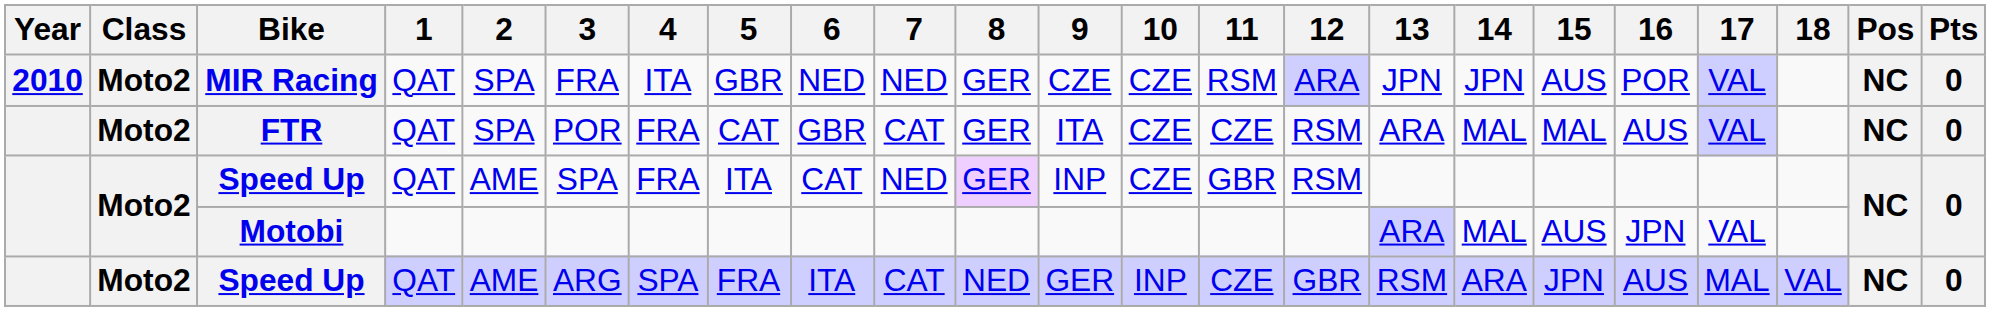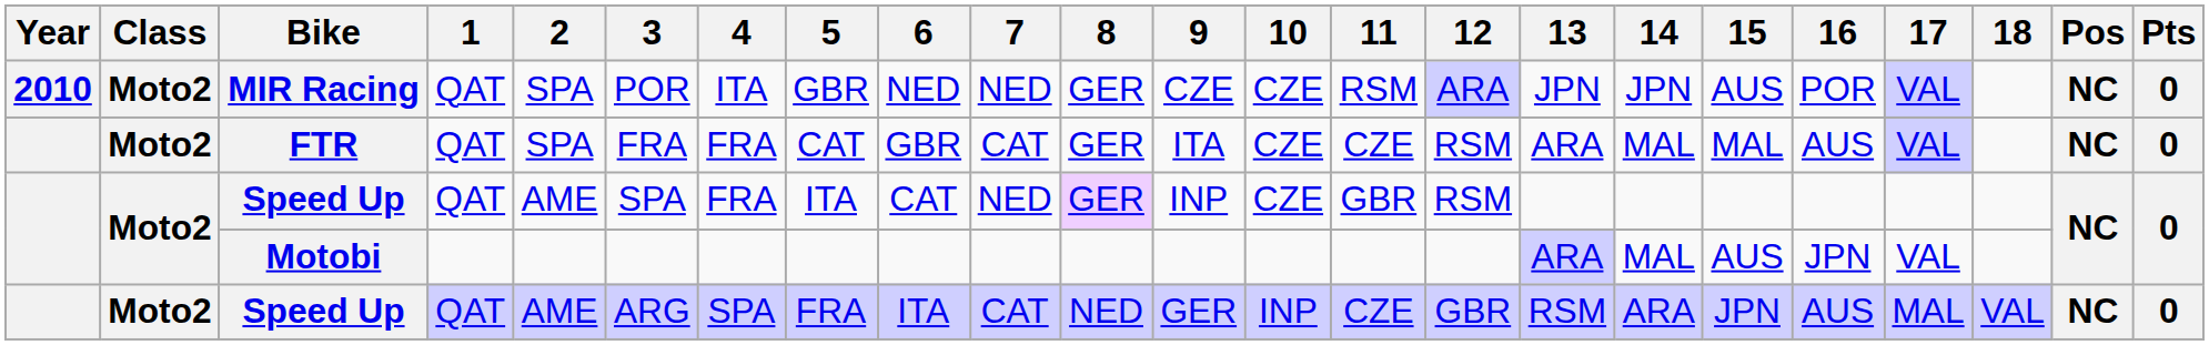 <table class="wikitable" style="text-align:center">
 <tr>
 <th>Year</th>
 <th>Class</th>
 <th>Bike</th>
 <th>1</th>
 <th>2</th>
 <th>3</th>
 <th>4</th>
 <th>5</th>
 <th>6</th>
 <th>7</th>
 <th>8</th>
 <th>9</th>
 <th>10</th>
 <th>11</th>
 <th>12</th>
 <th>13</th>
 <th>14</th>
 <th>15</th>
 <th>16</th>
 <th>17</th>
 <th>18</th>
 <th>Pos</th>
 <th>Pts</th>
 </tr>
 <tr>
 <th><a href='#'>2010</a></th>
 <th>Moto2</th>
 <th><a href='#'>MIR Racing</a></th>
 <td><a href='#'>QAT</a></td>
 <td><a href='#'>SPA</a></td>
-<td><a href='#'>FRA</a></td>
+<td><a href='#'>POR</a></td>
 <td><a href='#'>ITA</a></td>
 <td><a href='#'>GBR</a></td>
 <td><a href='#'>NED</a></td>
 <td><a href='#'>NED</a></td>
 <td><a href='#'>GER</a></td>
 <td><a href='#'>CZE</a></td>
 <td><a href='#'>CZE</a></td>
 <td><a href='#'>RSM</a></td>
 <td style="background:#CFCFFF;"><a href='#'>ARA</a><br></td>
 <td><a href='#'>JPN</a></td>
 <td><a href='#'>JPN</a></td>
 <td><a href='#'>AUS</a></td>
 <td><a href='#'>POR</a></td>
 <td style="background:#CFCFFF;"><a href='#'>VAL</a><br></td>
 <td></td>
 <th>NC</th>
 <th>0</th>
 </tr>
 <tr>
 <th></th>
 <th>Moto2</th>
 <th><a href='#'>FTR</a></th>
 <td><a href='#'>QAT</a></td>
 <td><a href='#'>SPA</a></td>
-<td><a href='#'>POR</a></td>
+<td><a href='#'>FRA</a></td>
 <td><a href='#'>FRA</a></td>
 <td><a href='#'>CAT</a></td>
 <td><a href='#'>GBR</a></td>
 <td><a href='#'>CAT</a></td>
 <td><a href='#'>GER</a></td>
 <td><a href='#'>ITA</a></td>
 <td><a href='#'>CZE</a></td>
 <td><a href='#'>CZE</a></td>
 <td><a href='#'>RSM</a></td>
 <td><a href='#'>ARA</a></td>
 <td><a href='#'>MAL</a></td>
 <td><a href='#'>MAL</a></td>
 <td><a href='#'>AUS</a></td>
 <td style="background:#CFCFFF;"><a href='#'>VAL</a><br></td>
 <td></td>
 <th>NC</th>
 <th>0</th>
 </tr>
 <tr>
 <th rowspan=2></th>
 <th rowspan=2>Moto2</th>
 <th><a href='#'>Speed Up</a></th>
 <td><a href='#'>QAT</a></td>
 <td><a href='#'>AME</a></td>
 <td><a href='#'>SPA</a></td>
 <td><a href='#'>FRA</a></td>
 <td><a href='#'>ITA</a></td>
 <td><a href='#'>CAT</a></td>
 <td><a href='#'>NED</a></td>
 <td style="background:#efcfff;"><a href='#'>GER</a><br></td>
 <td><a href='#'>INP</a></td>
 <td><a href='#'>CZE</a></td>
 <td><a href='#'>GBR</a></td>
 <td><a href='#'>RSM</a></td>
 <td></td>
 <td></td>
 <td></td>
 <td></td>
 <td></td>
 <td></td>
 <th rowspan=2>NC</th>
 <th rowspan=2>0</th>
 </tr>
 <tr>
 <th><a href='#'>Motobi</a></th>
 <td></td>
 <td></td>
 <td></td>
 <td></td>
 <td></td>
 <td></td>
 <td></td>
 <td></td>
 <td></td>
 <td></td>
 <td></td>
 <td></td>
 <td style="background:#CFCFFF;"><a href='#'>ARA</a><br></td>
 <td><a href='#'>MAL</a></td>
 <td><a href='#'>AUS</a></td>
 <td><a href='#'>JPN</a></td>
 <td><a href='#'>VAL</a></td>
 <td></td>
 </tr>
 <tr>
 <th></th>
 <th>Moto2</th>
 <th><a href='#'>Speed Up</a></th>
 <td style="background:#cfcfff;"><a href='#'>QAT</a><br></td>
 <td style="background:#cfcfff;"><a href='#'>AME</a><br></td>
 <td style="background:#cfcfff;"><a href='#'>ARG</a><br></td>
 <td style="background:#cfcfff;"><a href='#'>SPA</a><br></td>
 <td style="background:#cfcfff;"><a href='#'>FRA</a><br></td>
 <td style="background:#cfcfff;"><a href='#'>ITA</a><br></td>
 <td style="background:#cfcfff;"><a href='#'>CAT</a><br></td>
 <td style="background:#cfcfff;"><a href='#'>NED</a><br></td>
 <td style="background:#cfcfff;"><a href='#'>GER</a><br></td>
 <td style="background:#cfcfff;"><a href='#'>INP</a><br></td>
 <td style="background:#cfcfff;"><a href='#'>CZE</a><br></td>
 <td style="background:#cfcfff;"><a href='#'>GBR</a><br></td>
 <td style="background:#cfcfff;"><a href='#'>RSM</a><br></td>
 <td style="background:#cfcfff;"><a href='#'>ARA</a><br></td>
 <td style="background:#cfcfff;"><a href='#'>JPN</a><br></td>
 <td style="background:#cfcfff;"><a href='#'>AUS</a><br></td>
 <td style="background:#cfcfff;"><a href='#'>MAL</a><br></td>
 <td style="background:#cfcfff;"><a href='#'>VAL</a><br></td>
 <th>NC</th>
 <th>0</th>
 </tr>
 </table>
